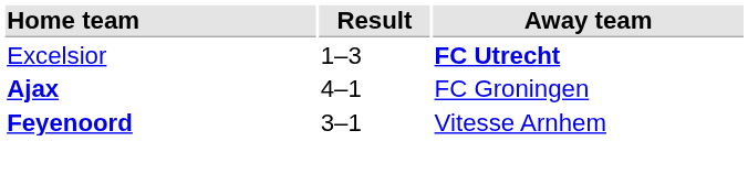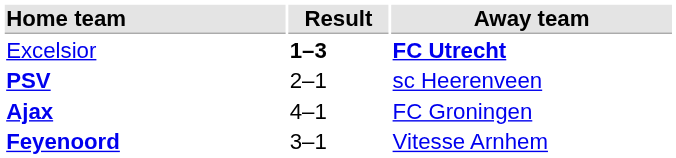 <table>
 <tr bgcolor="#E4E4E4">
 <th style="border-bottom:1px solid #AAAAAA" width="200" align="left">Home team</th>
 <th style="border-bottom:1px solid #AAAAAA" width="70" align="center">Result</th>
 <th style="border-bottom:1px solid #AAAAAA" width="200">Away team</th>
 </tr>
 <tr>
 <td><a href='#'>Excelsior</a></td>
-<td>1–3</td>
+<td><strong>1–3</strong></td>
 <td><strong><a href='#'>FC Utrecht</a></strong></td>
+</tr>
+<tr>
+<td><strong><a href='#'>PSV</a></strong></td>
+<td>2–1</td>
+<td><a href='#'>sc Heerenveen</a></td>
 </tr>
 <tr>
 <td><strong><a href='#'>Ajax</a></strong></td>
 <td>4–1</td>
 <td><a href='#'>FC Groningen</a></td>
 </tr>
 <tr>
 <td><strong><a href='#'>Feyenoord</a></strong></td>
 <td>3–1</td>
 <td><a href='#'>Vitesse Arnhem</a></td>
 </tr>
 </table>
